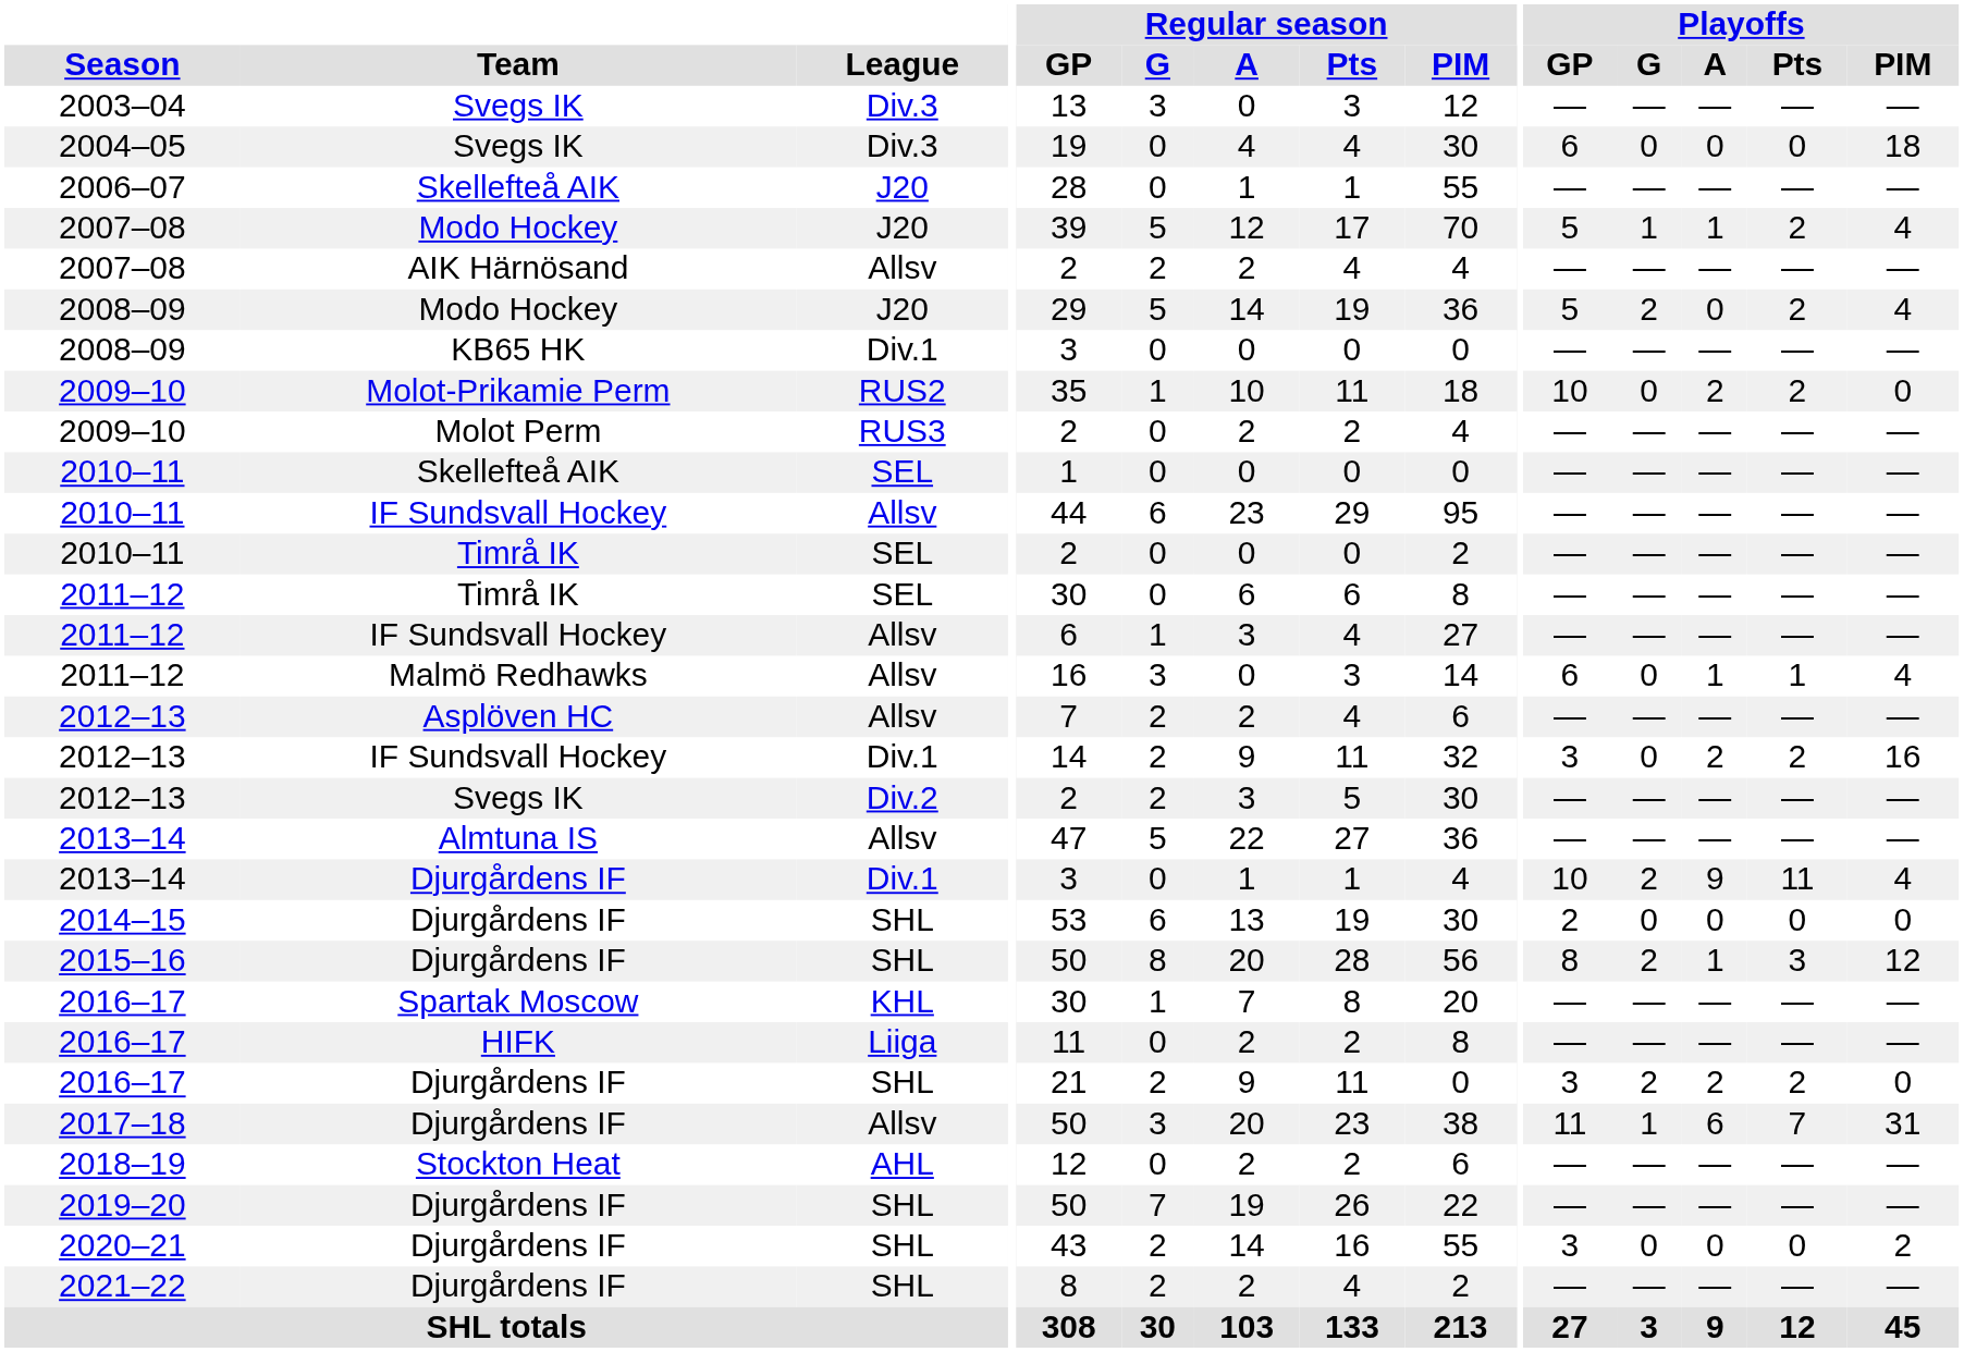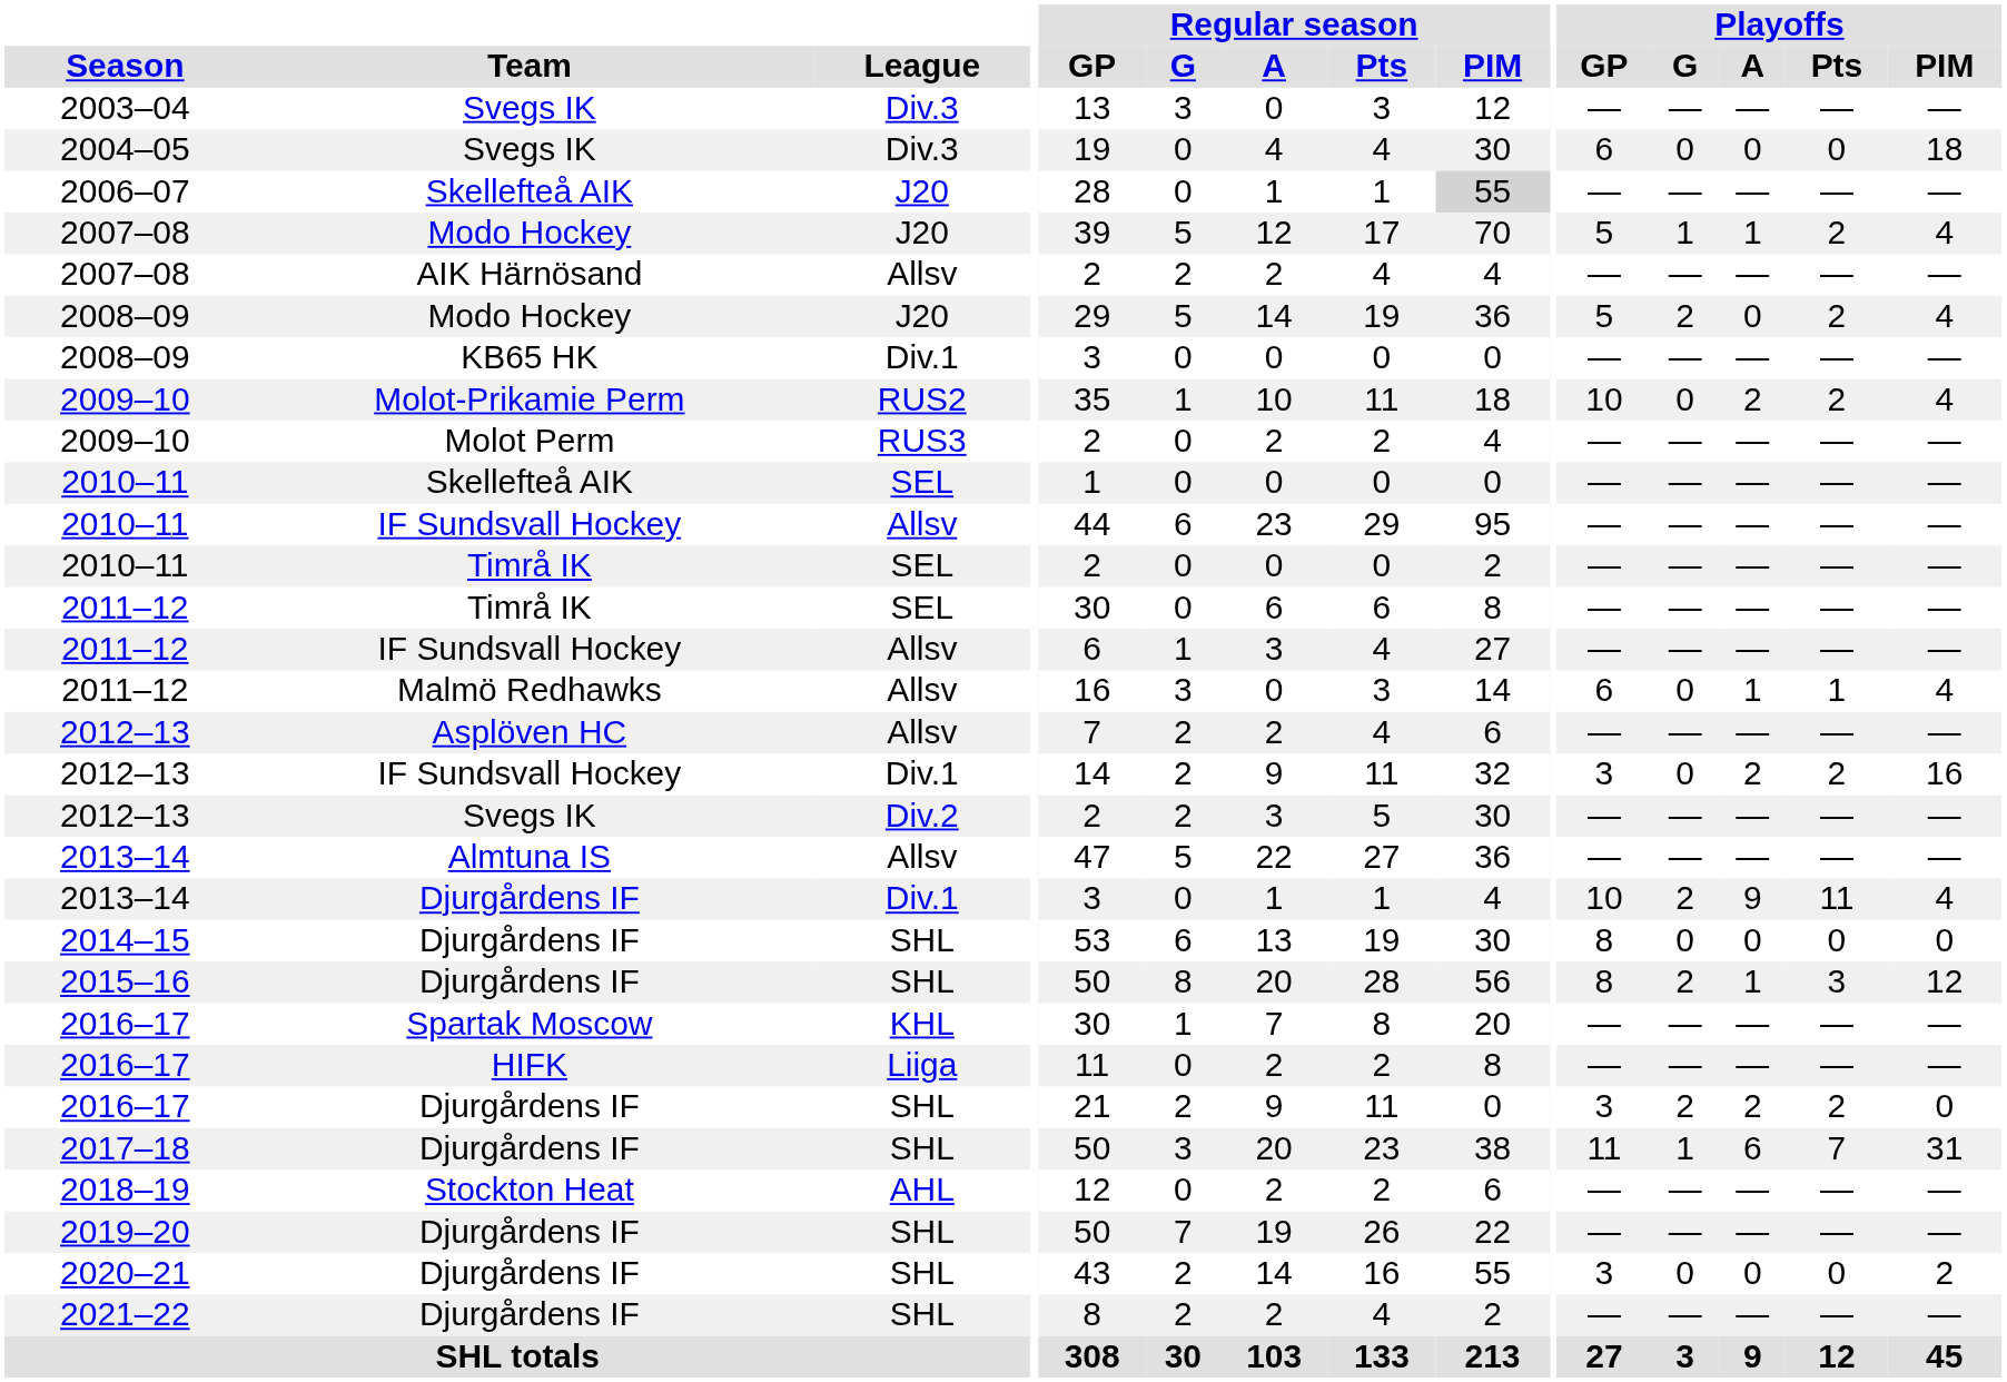 <table border="0" cellpadding="1" cellspacing="0" style="text-align:center; width:60em">
 <tr bgcolor="#e0e0e0">
 <th colspan="3" bgcolor="#ffffff"></th>
 <th rowspan="99" bgcolor="#ffffff"></th>
 <th colspan="5"><a href='#'>Regular season</a></th>
 <th rowspan="99" bgcolor="#ffffff"></th>
 <th colspan="5"><a href='#'>Playoffs</a></th>
 </tr>
 <tr bgcolor="#e0e0e0">
 <th><a href='#'>Season</a></th>
 <th>Team</th>
 <th>League</th>
 <th>GP</th>
 <th><a href='#'>G</a></th>
 <th><a href='#'>A</a></th>
 <th><a href='#'>Pts</a></th>
 <th><a href='#'>PIM</a></th>
 <th>GP</th>
 <th>G</th>
 <th>A</th>
 <th>Pts</th>
 <th>PIM</th>
 </tr>
 <tr>
 <td>2003–04</td>
 <td><a href='#'>Svegs IK</a></td>
 <td><a href='#'>Div.3</a></td>
 <td>13</td>
 <td>3</td>
 <td>0</td>
 <td>3</td>
 <td>12</td>
 <td>—</td>
 <td>—</td>
 <td>—</td>
 <td>—</td>
 <td>—</td>
 </tr>
 <tr bgcolor="#f0f0f0">
 <td>2004–05</td>
 <td>Svegs IK</td>
 <td>Div.3</td>
 <td>19</td>
 <td>0</td>
 <td>4</td>
 <td>4</td>
 <td>30</td>
 <td>6</td>
 <td>0</td>
 <td>0</td>
 <td>0</td>
 <td>18</td>
 </tr>
 <tr>
 <td>2006–07</td>
 <td><a href='#'>Skellefteå AIK</a></td>
 <td><a href='#'>J20</a></td>
 <td>28</td>
 <td>0</td>
 <td>1</td>
 <td>1</td>
-<td>55</td>
+<td style="background: lightgrey;">55</td>
 <td>—</td>
 <td>—</td>
 <td>—</td>
 <td>—</td>
 <td>—</td>
 </tr>
 <tr bgcolor="#f0f0f0">
 <td>2007–08</td>
 <td><a href='#'>Modo Hockey</a></td>
 <td>J20</td>
 <td>39</td>
 <td>5</td>
 <td>12</td>
 <td>17</td>
 <td>70</td>
 <td>5</td>
 <td>1</td>
 <td>1</td>
 <td>2</td>
 <td>4</td>
 </tr>
 <tr>
 <td>2007–08</td>
 <td>AIK Härnösand</td>
 <td>Allsv</td>
 <td>2</td>
 <td>2</td>
 <td>2</td>
 <td>4</td>
 <td>4</td>
 <td>—</td>
 <td>—</td>
 <td>—</td>
 <td>—</td>
 <td>—</td>
 </tr>
 <tr bgcolor="#f0f0f0">
 <td>2008–09</td>
 <td>Modo Hockey</td>
 <td>J20</td>
 <td>29</td>
 <td>5</td>
 <td>14</td>
 <td>19</td>
 <td>36</td>
 <td>5</td>
 <td>2</td>
 <td>0</td>
 <td>2</td>
 <td>4</td>
 </tr>
 <tr>
 <td>2008–09</td>
 <td>KB65 HK</td>
 <td>Div.1</td>
 <td>3</td>
 <td>0</td>
 <td>0</td>
 <td>0</td>
 <td>0</td>
 <td>—</td>
 <td>—</td>
 <td>—</td>
 <td>—</td>
 <td>—</td>
 </tr>
 <tr bgcolor="#f0f0f0">
 <td><a href='#'>2009–10</a></td>
 <td><a href='#'>Molot-Prikamie Perm</a></td>
 <td><a href='#'>RUS2</a></td>
 <td>35</td>
 <td>1</td>
 <td>10</td>
 <td>11</td>
 <td>18</td>
 <td>10</td>
 <td>0</td>
 <td>2</td>
 <td>2</td>
-<td>0</td>
+<td>4</td>
 </tr>
 <tr>
 <td>2009–10</td>
 <td>Molot Perm</td>
 <td><a href='#'>RUS3</a></td>
 <td>2</td>
 <td>0</td>
 <td>2</td>
 <td>2</td>
 <td>4</td>
 <td>—</td>
 <td>—</td>
 <td>—</td>
 <td>—</td>
 <td>—</td>
 </tr>
 <tr bgcolor="#f0f0f0">
 <td><a href='#'>2010–11</a></td>
 <td>Skellefteå AIK</td>
 <td><a href='#'>SEL</a></td>
 <td>1</td>
 <td>0</td>
 <td>0</td>
 <td>0</td>
 <td>0</td>
 <td>—</td>
 <td>—</td>
 <td>—</td>
 <td>—</td>
 <td>—</td>
 </tr>
 <tr>
 <td><a href='#'>2010–11</a></td>
 <td><a href='#'>IF Sundsvall Hockey</a></td>
 <td><a href='#'>Allsv</a></td>
 <td>44</td>
 <td>6</td>
 <td>23</td>
 <td>29</td>
 <td>95</td>
 <td>—</td>
 <td>—</td>
 <td>—</td>
 <td>—</td>
 <td>—</td>
 </tr>
 <tr bgcolor="#f0f0f0">
 <td>2010–11</td>
 <td><a href='#'>Timrå IK</a></td>
 <td>SEL</td>
 <td>2</td>
 <td>0</td>
 <td>0</td>
 <td>0</td>
 <td>2</td>
 <td>—</td>
 <td>—</td>
 <td>—</td>
 <td>—</td>
 <td>—</td>
 </tr>
 <tr>
 <td><a href='#'>2011–12</a></td>
 <td>Timrå IK</td>
 <td>SEL</td>
 <td>30</td>
 <td>0</td>
 <td>6</td>
 <td>6</td>
 <td>8</td>
 <td>—</td>
 <td>—</td>
 <td>—</td>
 <td>—</td>
 <td>—</td>
 </tr>
 <tr bgcolor="#f0f0f0">
 <td><a href='#'>2011–12</a></td>
 <td>IF Sundsvall Hockey</td>
 <td>Allsv</td>
 <td>6</td>
 <td>1</td>
 <td>3</td>
 <td>4</td>
 <td>27</td>
 <td>—</td>
 <td>—</td>
 <td>—</td>
 <td>—</td>
 <td>—</td>
 </tr>
 <tr>
 <td>2011–12</td>
 <td>Malmö Redhawks</td>
 <td>Allsv</td>
 <td>16</td>
 <td>3</td>
 <td>0</td>
 <td>3</td>
 <td>14</td>
 <td>6</td>
 <td>0</td>
 <td>1</td>
 <td>1</td>
 <td>4</td>
 </tr>
 <tr bgcolor="#f0f0f0">
 <td><a href='#'>2012–13</a></td>
 <td><a href='#'>Asplöven HC</a></td>
 <td>Allsv</td>
 <td>7</td>
 <td>2</td>
 <td>2</td>
 <td>4</td>
 <td>6</td>
 <td>—</td>
 <td>—</td>
 <td>—</td>
 <td>—</td>
 <td>—</td>
 </tr>
 <tr>
 <td>2012–13</td>
 <td>IF Sundsvall Hockey</td>
 <td>Div.1</td>
 <td>14</td>
 <td>2</td>
 <td>9</td>
 <td>11</td>
 <td>32</td>
 <td>3</td>
 <td>0</td>
 <td>2</td>
 <td>2</td>
 <td>16</td>
 </tr>
 <tr bgcolor="#f0f0f0">
 <td>2012–13</td>
 <td>Svegs IK</td>
 <td><a href='#'>Div.2</a></td>
 <td>2</td>
 <td>2</td>
 <td>3</td>
 <td>5</td>
 <td>30</td>
 <td>—</td>
 <td>—</td>
 <td>—</td>
 <td>—</td>
 <td>—</td>
 </tr>
 <tr>
 <td><a href='#'>2013–14</a></td>
 <td><a href='#'>Almtuna IS</a></td>
 <td>Allsv</td>
 <td>47</td>
 <td>5</td>
 <td>22</td>
 <td>27</td>
 <td>36</td>
 <td>—</td>
 <td>—</td>
 <td>—</td>
 <td>—</td>
 <td>—</td>
 </tr>
 <tr bgcolor="#f0f0f0">
 <td>2013–14</td>
 <td><a href='#'>Djurgårdens IF</a></td>
 <td><a href='#'>Div.1</a></td>
 <td>3</td>
 <td>0</td>
 <td>1</td>
 <td>1</td>
 <td>4</td>
 <td>10</td>
 <td>2</td>
 <td>9</td>
 <td>11</td>
 <td>4</td>
 </tr>
 <tr>
 <td><a href='#'>2014–15</a></td>
 <td>Djurgårdens IF</td>
 <td>SHL</td>
 <td>53</td>
 <td>6</td>
 <td>13</td>
 <td>19</td>
 <td>30</td>
-<td>2</td>
+<td>8</td>
 <td>0</td>
 <td>0</td>
 <td>0</td>
 <td>0</td>
 </tr>
 <tr bgcolor="#f0f0f0">
 <td><a href='#'>2015–16</a></td>
 <td>Djurgårdens IF</td>
 <td>SHL</td>
 <td>50</td>
 <td>8</td>
 <td>20</td>
 <td>28</td>
 <td>56</td>
 <td>8</td>
 <td>2</td>
 <td>1</td>
 <td>3</td>
 <td>12</td>
 </tr>
 <tr>
 <td><a href='#'>2016–17</a></td>
 <td><a href='#'>Spartak Moscow</a></td>
 <td><a href='#'>KHL</a></td>
 <td>30</td>
 <td>1</td>
 <td>7</td>
 <td>8</td>
 <td>20</td>
 <td>—</td>
 <td>—</td>
 <td>—</td>
 <td>—</td>
 <td>—</td>
 </tr>
 <tr bgcolor="#f0f0f0">
 <td><a href='#'>2016–17</a></td>
 <td><a href='#'>HIFK</a></td>
 <td><a href='#'>Liiga</a></td>
 <td>11</td>
 <td>0</td>
 <td>2</td>
 <td>2</td>
 <td>8</td>
 <td>—</td>
 <td>—</td>
 <td>—</td>
 <td>—</td>
 <td>—</td>
 </tr>
 <tr>
 <td><a href='#'>2016–17</a></td>
 <td>Djurgårdens IF</td>
 <td>SHL</td>
 <td>21</td>
 <td>2</td>
 <td>9</td>
 <td>11</td>
 <td>0</td>
 <td>3</td>
 <td>2</td>
 <td>2</td>
 <td>2</td>
 <td>0</td>
 </tr>
 <tr bgcolor="#f0f0f0">
 <td><a href='#'>2017–18</a></td>
 <td>Djurgårdens IF</td>
-<td>Allsv</td>
+<td>SHL</td>
 <td>50</td>
 <td>3</td>
 <td>20</td>
 <td>23</td>
 <td>38</td>
 <td>11</td>
 <td>1</td>
 <td>6</td>
 <td>7</td>
 <td>31</td>
 </tr>
 <tr>
 <td><a href='#'>2018–19</a></td>
 <td><a href='#'>Stockton Heat</a></td>
 <td><a href='#'>AHL</a></td>
 <td>12</td>
 <td>0</td>
 <td>2</td>
 <td>2</td>
 <td>6</td>
 <td>—</td>
 <td>—</td>
 <td>—</td>
 <td>—</td>
 <td>—</td>
 </tr>
 <tr bgcolor="#f0f0f0">
 <td><a href='#'>2019–20</a></td>
 <td>Djurgårdens IF</td>
 <td>SHL</td>
 <td>50</td>
 <td>7</td>
 <td>19</td>
 <td>26</td>
 <td>22</td>
 <td>—</td>
 <td>—</td>
 <td>—</td>
 <td>—</td>
 <td>—</td>
 </tr>
 <tr>
 <td><a href='#'>2020–21</a></td>
 <td>Djurgårdens IF</td>
 <td>SHL</td>
 <td>43</td>
 <td>2</td>
 <td>14</td>
 <td>16</td>
 <td>55</td>
 <td>3</td>
 <td>0</td>
 <td>0</td>
 <td>0</td>
 <td>2</td>
 </tr>
 <tr bgcolor="#f0f0f0">
 <td><a href='#'>2021–22</a></td>
 <td>Djurgårdens IF</td>
 <td>SHL</td>
 <td>8</td>
 <td>2</td>
 <td>2</td>
 <td>4</td>
 <td>2</td>
 <td>—</td>
 <td>—</td>
 <td>—</td>
 <td>—</td>
 <td>—</td>
 </tr>
 <tr bgcolor="#e0e0e0">
 <th colspan="3">SHL totals</th>
 <th>308</th>
 <th>30</th>
 <th>103</th>
 <th>133</th>
 <th>213</th>
 <th>27</th>
 <th>3</th>
 <th>9</th>
 <th>12</th>
 <th>45</th>
 </tr>
 </table>
